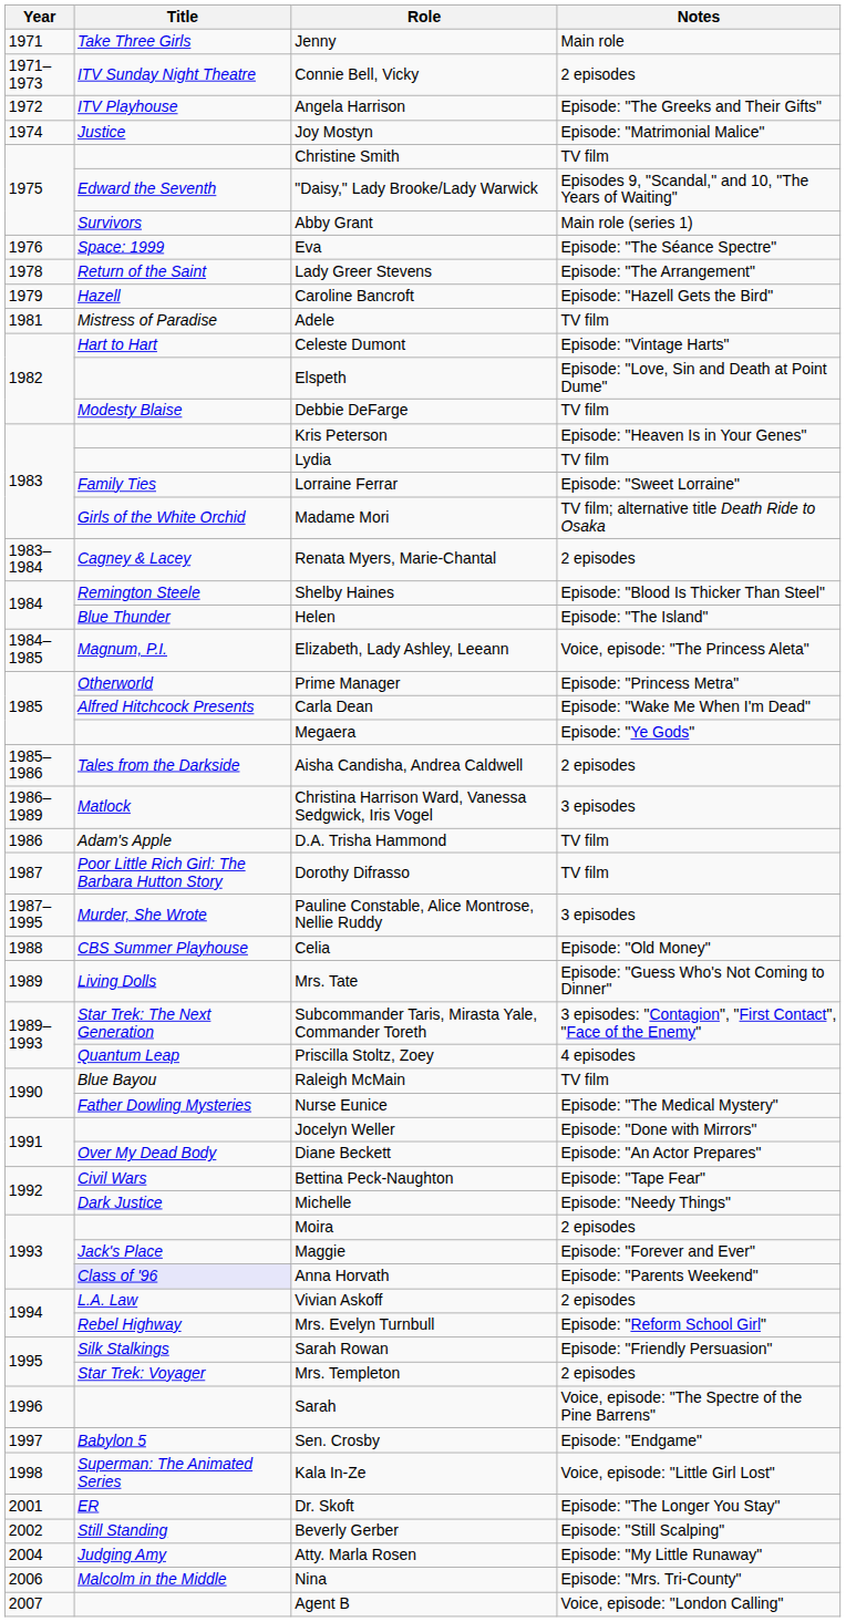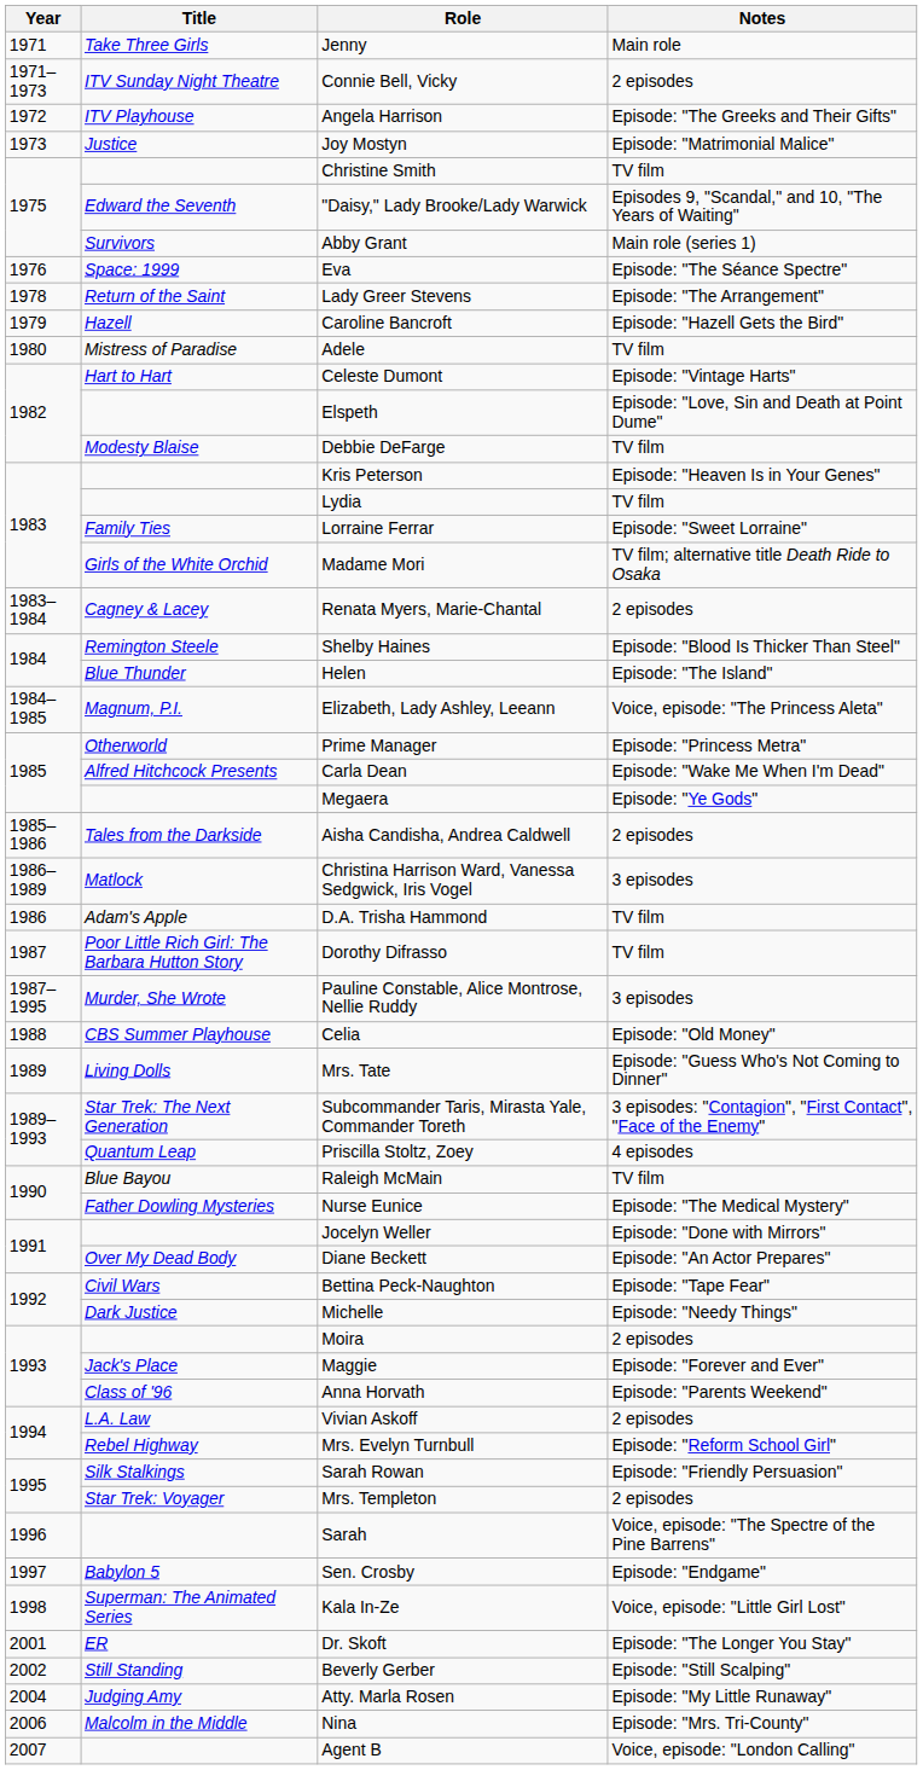 <table class="wikitable sortable">
 <tr>
 <th>Year</th>
 <th>Title</th>
 <th>Role</th>
 <th class="unsortable">Notes</th>
 </tr>
 <tr>
 <td>1971</td>
 <td><em><a href='#'>Take Three Girls</a></em></td>
 <td>Jenny</td>
 <td>Main role</td>
 </tr>
 <tr>
 <td>1971–1973</td>
 <td><em><a href='#'>ITV Sunday Night Theatre</a></em></td>
 <td>Connie Bell, Vicky</td>
 <td>2 episodes</td>
 </tr>
 <tr>
 <td>1972</td>
 <td><em><a href='#'>ITV Playhouse</a></em></td>
 <td>Angela Harrison</td>
 <td>Episode: "The Greeks and Their Gifts"</td>
 </tr>
 <tr>
-<td>1974</td>
+<td>1973</td>
 <td><em><a href='#'>Justice</a></em></td>
 <td>Joy Mostyn</td>
 <td>Episode: "Matrimonial Malice"</td>
 </tr>
 <tr>
 <td rowspan="3">1975</td>
 <td><em></em></td>
 <td>Christine Smith</td>
 <td>TV film</td>
 </tr>
 <tr>
 <td><em><a href='#'>Edward the Seventh</a></em></td>
 <td>"Daisy," Lady Brooke/Lady Warwick</td>
 <td>Episodes 9, "Scandal," and 10, "The Years of Waiting"</td>
 </tr>
 <tr>
 <td><em><a href='#'>Survivors</a></em></td>
 <td>Abby Grant</td>
 <td>Main role (series 1)</td>
 </tr>
 <tr>
 <td>1976</td>
 <td><em><a href='#'>Space: 1999</a></em></td>
 <td>Eva</td>
 <td>Episode: "The Séance Spectre"</td>
 </tr>
 <tr>
 <td>1978</td>
 <td><em><a href='#'>Return of the Saint</a></em></td>
 <td>Lady Greer Stevens</td>
 <td>Episode: "The Arrangement"</td>
 </tr>
 <tr>
 <td>1979</td>
 <td><em><a href='#'>Hazell</a></em></td>
 <td>Caroline Bancroft</td>
 <td>Episode: "Hazell Gets the Bird"</td>
 </tr>
 <tr>
-<td>1981</td>
+<td>1980</td>
 <td><em>Mistress of Paradise</em></td>
 <td>Adele</td>
 <td>TV film</td>
 </tr>
 <tr>
 <td rowspan="3">1982</td>
 <td><em><a href='#'>Hart to Hart</a></em></td>
 <td>Celeste Dumont</td>
 <td>Episode: "Vintage Harts"</td>
 </tr>
 <tr>
 <td><em></em></td>
 <td>Elspeth</td>
 <td>Episode: "Love, Sin and Death at Point Dume"</td>
 </tr>
 <tr>
 <td><em><a href='#'>Modesty Blaise</a></em></td>
 <td>Debbie DeFarge</td>
 <td>TV film</td>
 </tr>
 <tr>
 <td rowspan="4">1983</td>
 <td><em></em></td>
 <td>Kris Peterson</td>
 <td>Episode: "Heaven Is in Your Genes"</td>
 </tr>
 <tr>
 <td><em></em></td>
 <td>Lydia</td>
 <td>TV film</td>
 </tr>
 <tr>
 <td><em><a href='#'>Family Ties</a></em></td>
 <td>Lorraine Ferrar</td>
 <td>Episode: "Sweet Lorraine"</td>
 </tr>
 <tr>
 <td><em><a href='#'>Girls of the White Orchid</a></em></td>
 <td>Madame Mori</td>
 <td>TV film; alternative title <em>Death Ride to Osaka</em></td>
 </tr>
 <tr>
 <td>1983–1984</td>
 <td><em><a href='#'>Cagney & Lacey</a></em></td>
 <td>Renata Myers, Marie-Chantal</td>
 <td>2 episodes</td>
 </tr>
 <tr>
 <td rowspan="2">1984</td>
 <td><em><a href='#'>Remington Steele</a></em></td>
 <td>Shelby Haines</td>
 <td>Episode: "Blood Is Thicker Than Steel"</td>
 </tr>
 <tr>
 <td><em><a href='#'>Blue Thunder</a></em></td>
 <td>Helen</td>
 <td>Episode: "The Island"</td>
 </tr>
 <tr>
 <td>1984–1985</td>
 <td><em><a href='#'>Magnum, P.I.</a></em></td>
 <td>Elizabeth, Lady Ashley, Leeann</td>
 <td>Voice, episode: "The Princess Aleta"</td>
 </tr>
 <tr>
 <td rowspan="3">1985</td>
 <td><a href='#'><em>Otherworld</em></a></td>
 <td>Prime Manager</td>
 <td>Episode: "Princess Metra"</td>
 </tr>
 <tr>
 <td><em><a href='#'>Alfred Hitchcock Presents</a></em></td>
 <td>Carla Dean</td>
 <td>Episode: "Wake Me When I'm Dead"</td>
 </tr>
 <tr>
 <td><em></em></td>
 <td>Megaera</td>
 <td>Episode: "<a href='#'>Ye Gods</a>"</td>
 </tr>
 <tr>
 <td>1985–1986</td>
 <td><em><a href='#'>Tales from the Darkside</a></em></td>
 <td>Aisha Candisha, Andrea Caldwell</td>
 <td>2 episodes</td>
 </tr>
 <tr>
 <td>1986–1989</td>
 <td><em><a href='#'>Matlock</a></em></td>
 <td>Christina Harrison Ward, Vanessa Sedgwick, Iris Vogel</td>
 <td>3 episodes</td>
 </tr>
 <tr>
 <td>1986</td>
 <td><em>Adam's Apple</em></td>
 <td>D.A. Trisha Hammond</td>
 <td>TV film</td>
 </tr>
 <tr>
 <td>1987</td>
 <td><em><a href='#'>Poor Little Rich Girl: The Barbara Hutton Story</a></em></td>
 <td>Dorothy Difrasso</td>
 <td>TV film</td>
 </tr>
 <tr>
 <td>1987–1995</td>
 <td><em><a href='#'>Murder, She Wrote</a></em></td>
 <td>Pauline Constable, Alice Montrose, Nellie Ruddy</td>
 <td>3 episodes</td>
 </tr>
 <tr>
 <td>1988</td>
 <td><em><a href='#'>CBS Summer Playhouse</a></em></td>
 <td>Celia</td>
 <td>Episode: "Old Money"</td>
 </tr>
 <tr>
 <td>1989</td>
 <td><em><a href='#'>Living Dolls</a></em></td>
 <td>Mrs. Tate</td>
 <td>Episode: "Guess Who's Not Coming to Dinner"</td>
 </tr>
 <tr>
 <td rowspan="2">1989–1993</td>
 <td><em><a href='#'>Star Trek: The Next Generation</a></em></td>
 <td>Subcommander Taris, Mirasta Yale, Commander Toreth</td>
 <td>3 episodes: "<a href='#'>Contagion</a>", "<a href='#'>First Contact</a>", "<a href='#'>Face of the Enemy</a>"</td>
 </tr>
 <tr>
 <td><em><a href='#'>Quantum Leap</a></em></td>
 <td>Priscilla Stoltz, Zoey</td>
 <td>4 episodes</td>
 </tr>
 <tr>
 <td rowspan="2">1990</td>
 <td><em>Blue Bayou</em></td>
 <td>Raleigh McMain</td>
 <td>TV film</td>
 </tr>
 <tr>
 <td><em><a href='#'>Father Dowling Mysteries</a></em></td>
 <td>Nurse Eunice</td>
 <td>Episode: "The Medical Mystery"</td>
 </tr>
 <tr>
 <td rowspan="2">1991</td>
 <td><em></em></td>
 <td>Jocelyn Weller</td>
 <td>Episode: "Done with Mirrors"</td>
 </tr>
 <tr>
 <td><em><a href='#'>Over My Dead Body</a></em></td>
 <td>Diane Beckett</td>
 <td>Episode: "An Actor Prepares"</td>
 </tr>
 <tr>
 <td rowspan="2">1992</td>
 <td><em><a href='#'>Civil Wars</a></em></td>
 <td>Bettina Peck-Naughton</td>
 <td>Episode: "Tape Fear"</td>
 </tr>
 <tr>
 <td><em><a href='#'>Dark Justice</a></em></td>
 <td>Michelle</td>
 <td>Episode: "Needy Things"</td>
 </tr>
 <tr>
 <td rowspan="3">1993</td>
 <td><em></em></td>
 <td>Moira</td>
 <td>2 episodes</td>
 </tr>
 <tr>
 <td><em><a href='#'>Jack's Place</a></em></td>
 <td>Maggie</td>
 <td>Episode: "Forever and Ever"</td>
 </tr>
 <tr>
-<td style="background: lavender;"><em><a href='#'>Class of '96</a></em></td>
+<td><em><a href='#'>Class of '96</a></em></td>
 <td>Anna Horvath</td>
 <td>Episode: "Parents Weekend"</td>
 </tr>
 <tr>
 <td rowspan="2">1994</td>
 <td><em><a href='#'>L.A. Law</a></em></td>
 <td>Vivian Askoff</td>
 <td>2 episodes</td>
 </tr>
 <tr>
 <td><em><a href='#'>Rebel Highway</a></em></td>
 <td>Mrs. Evelyn Turnbull</td>
 <td>Episode: "<a href='#'>Reform School Girl</a>"</td>
 </tr>
 <tr>
 <td rowspan="2">1995</td>
 <td><em><a href='#'>Silk Stalkings</a></em></td>
 <td>Sarah Rowan</td>
 <td>Episode: "Friendly Persuasion"</td>
 </tr>
 <tr>
 <td><em><a href='#'>Star Trek: Voyager</a></em></td>
 <td>Mrs. Templeton</td>
 <td>2 episodes</td>
 </tr>
 <tr>
 <td>1996</td>
 <td><em></em></td>
 <td>Sarah</td>
 <td>Voice, episode: "The Spectre of the Pine Barrens"</td>
 </tr>
 <tr>
 <td>1997</td>
 <td><em><a href='#'>Babylon 5</a></em></td>
 <td>Sen. Crosby</td>
 <td>Episode: "Endgame"</td>
 </tr>
 <tr>
 <td>1998</td>
 <td><em><a href='#'>Superman: The Animated Series</a></em></td>
 <td>Kala In-Ze</td>
 <td>Voice, episode: "Little Girl Lost"</td>
 </tr>
 <tr>
 <td>2001</td>
 <td><em><a href='#'>ER</a></em></td>
 <td>Dr. Skoft</td>
 <td>Episode: "The Longer You Stay"</td>
 </tr>
 <tr>
 <td>2002</td>
 <td><em><a href='#'>Still Standing</a></em></td>
 <td>Beverly Gerber</td>
 <td>Episode: "Still Scalping"</td>
 </tr>
 <tr>
 <td>2004</td>
 <td><em><a href='#'>Judging Amy</a></em></td>
 <td>Atty. Marla Rosen</td>
 <td>Episode: "My Little Runaway"</td>
 </tr>
 <tr>
 <td>2006</td>
 <td><em><a href='#'>Malcolm in the Middle</a></em></td>
 <td>Nina</td>
 <td>Episode: "Mrs. Tri-County"</td>
 </tr>
 <tr>
 <td>2007</td>
 <td><em></em></td>
 <td>Agent B</td>
 <td>Voice, episode: "London Calling"</td>
 </tr>
 </table>
